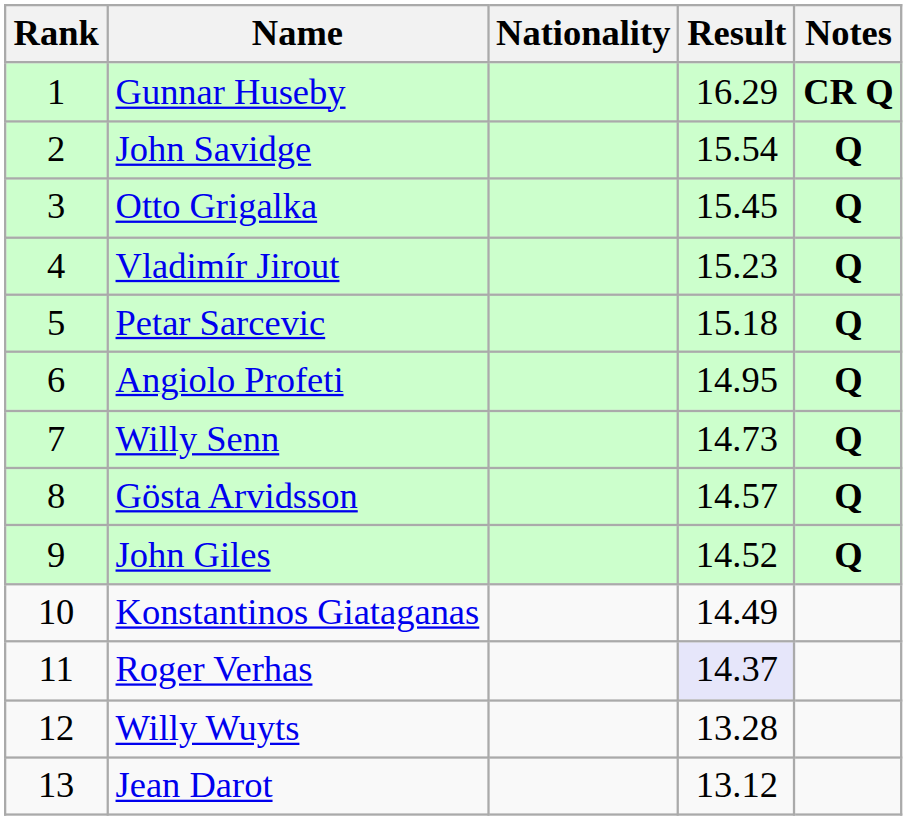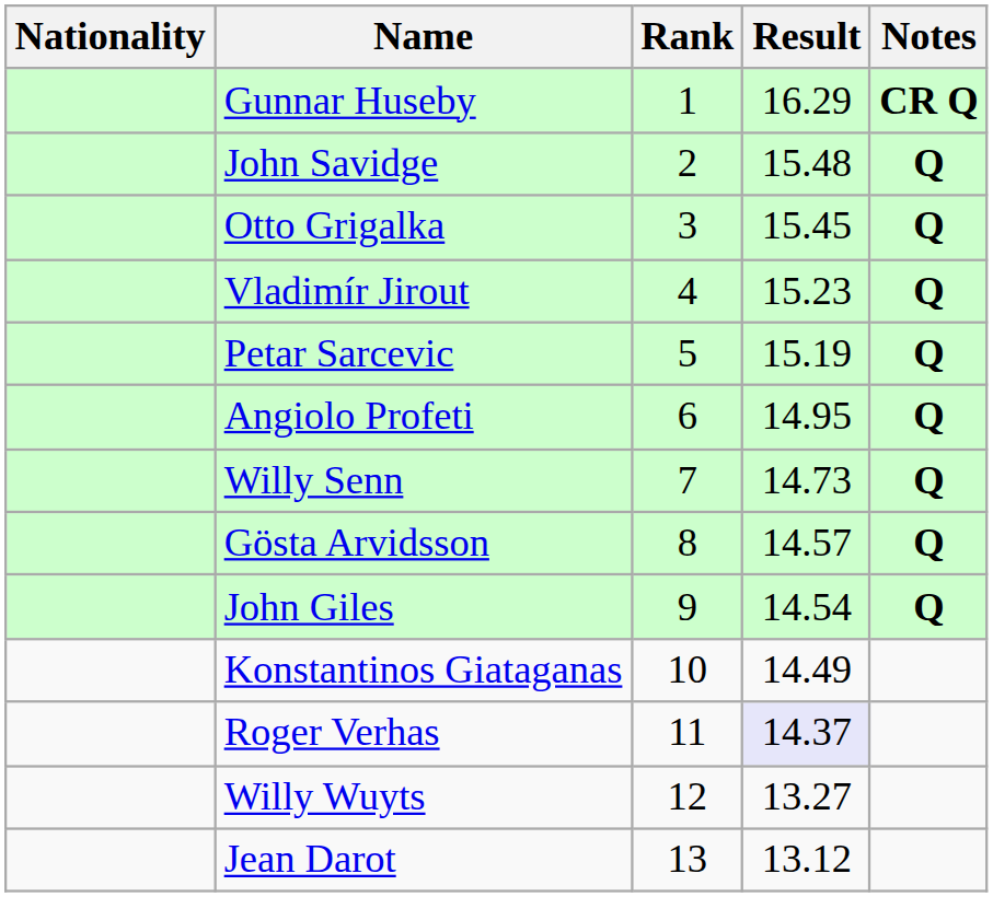 <table class="wikitable sortable" style="text-align:center">
 <tr>
+<th>Nationality</th>
+<th>Name</th>
 <th>Rank</th>
-<th>Name</th>
-<th>Nationality</th>
 <th>Result</th>
 <th>Notes</th>
 </tr>
 <tr bgcolor=ccffcc>
+<td align=left></td>
+<td align=left><a href='#'>Gunnar Huseby</a></td>
 <td>1</td>
-<td align=left><a href='#'>Gunnar Huseby</a></td>
-<td align=left></td>
 <td>16.29</td>
 <td><strong>CR Q</strong></td>
 </tr>
 <tr bgcolor=ccffcc>
+<td align=left></td>
+<td align=left><a href='#'>John Savidge</a></td>
 <td>2</td>
-<td align=left><a href='#'>John Savidge</a></td>
-<td align=left></td>
-<td>15.54</td>
+<td>15.48</td>
 <td><strong>Q</strong></td>
 </tr>
 <tr bgcolor=ccffcc>
+<td align=left></td>
+<td align=left><a href='#'>Otto Grigalka</a></td>
 <td>3</td>
-<td align=left><a href='#'>Otto Grigalka</a></td>
-<td align=left></td>
 <td>15.45</td>
 <td><strong>Q</strong></td>
 </tr>
 <tr bgcolor=ccffcc>
+<td align=left></td>
+<td align=left><a href='#'>Vladimír Jirout</a></td>
 <td>4</td>
-<td align=left><a href='#'>Vladimír Jirout</a></td>
-<td align=left></td>
 <td>15.23</td>
 <td><strong>Q</strong></td>
 </tr>
 <tr bgcolor=ccffcc>
+<td align=left></td>
+<td align=left><a href='#'>Petar Sarcevic</a></td>
 <td>5</td>
-<td align=left><a href='#'>Petar Sarcevic</a></td>
-<td align=left></td>
-<td>15.18</td>
+<td>15.19</td>
 <td><strong>Q</strong></td>
 </tr>
 <tr bgcolor=ccffcc>
+<td align=left></td>
+<td align=left><a href='#'>Angiolo Profeti</a></td>
 <td>6</td>
-<td align=left><a href='#'>Angiolo Profeti</a></td>
-<td align=left></td>
 <td>14.95</td>
 <td><strong>Q</strong></td>
 </tr>
 <tr bgcolor=ccffcc>
+<td align=left></td>
+<td align=left><a href='#'>Willy Senn</a></td>
 <td>7</td>
-<td align=left><a href='#'>Willy Senn</a></td>
-<td align=left></td>
 <td>14.73</td>
 <td><strong>Q</strong></td>
 </tr>
 <tr bgcolor=ccffcc>
+<td align=left></td>
+<td align=left><a href='#'>Gösta Arvidsson</a></td>
 <td>8</td>
-<td align=left><a href='#'>Gösta Arvidsson</a></td>
-<td align=left></td>
 <td>14.57</td>
 <td><strong>Q</strong></td>
 </tr>
 <tr bgcolor=ccffcc>
+<td align=left></td>
+<td align=left><a href='#'>John Giles</a></td>
 <td>9</td>
-<td align=left><a href='#'>John Giles</a></td>
-<td align=left></td>
-<td>14.52</td>
+<td>14.54</td>
 <td><strong>Q</strong></td>
 </tr>
 <tr>
+<td align=left></td>
+<td align=left><a href='#'>Konstantinos Giataganas</a></td>
 <td>10</td>
-<td align=left><a href='#'>Konstantinos Giataganas</a></td>
-<td align=left></td>
 <td>14.49</td>
 <td></td>
 </tr>
 <tr>
+<td align=left></td>
+<td align=left><a href='#'>Roger Verhas</a></td>
 <td>11</td>
-<td align=left><a href='#'>Roger Verhas</a></td>
-<td align=left></td>
 <td style="background: lavender;">14.37</td>
 <td></td>
 </tr>
 <tr>
+<td align=left></td>
+<td align=left><a href='#'>Willy Wuyts</a></td>
 <td>12</td>
-<td align=left><a href='#'>Willy Wuyts</a></td>
-<td align=left></td>
-<td>13.28</td>
+<td>13.27</td>
 <td></td>
 </tr>
 <tr>
+<td align=left></td>
+<td align=left><a href='#'>Jean Darot</a></td>
 <td>13</td>
-<td align=left><a href='#'>Jean Darot</a></td>
-<td align=left></td>
 <td>13.12</td>
 <td></td>
 </tr>
 </table>
